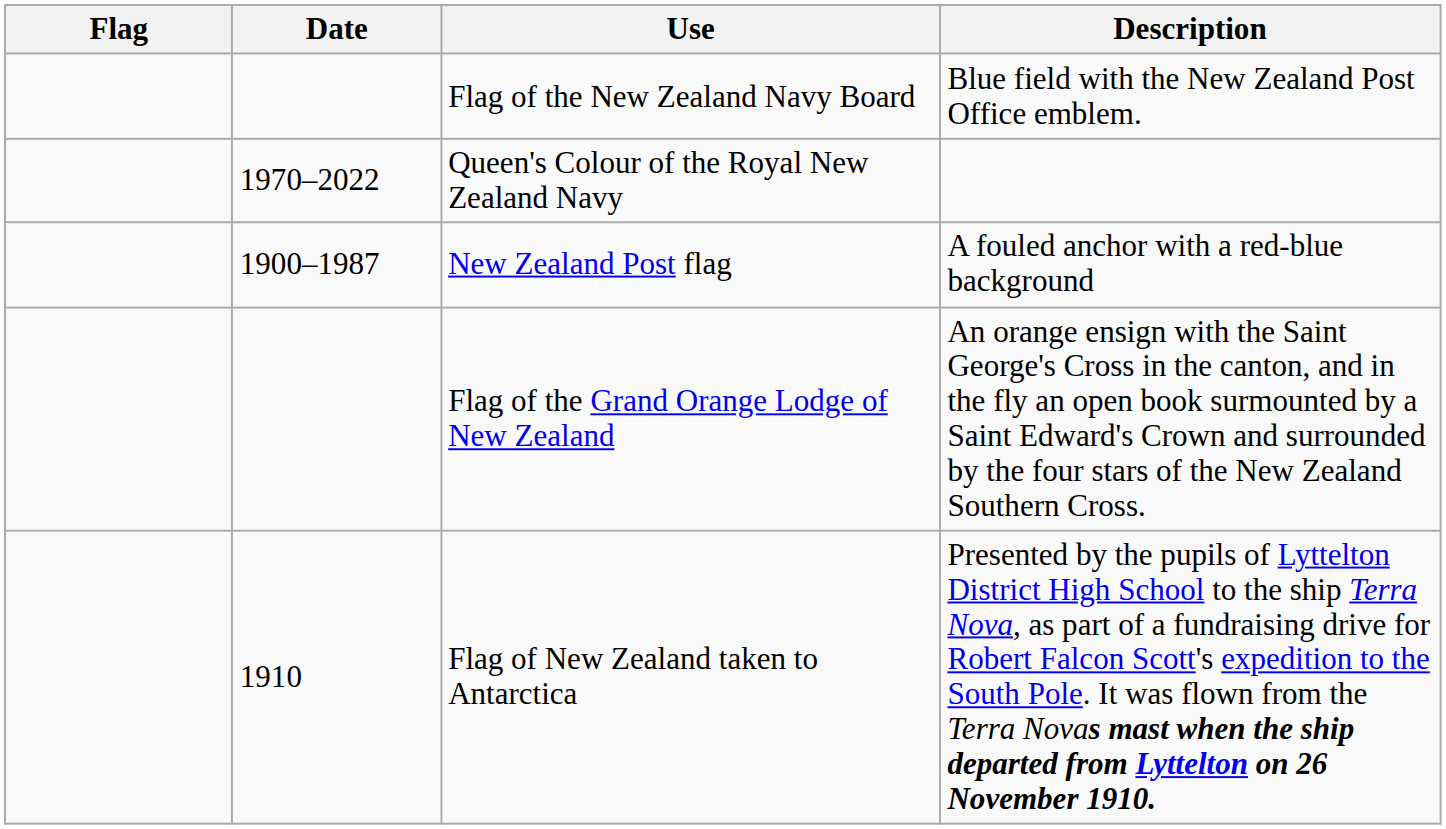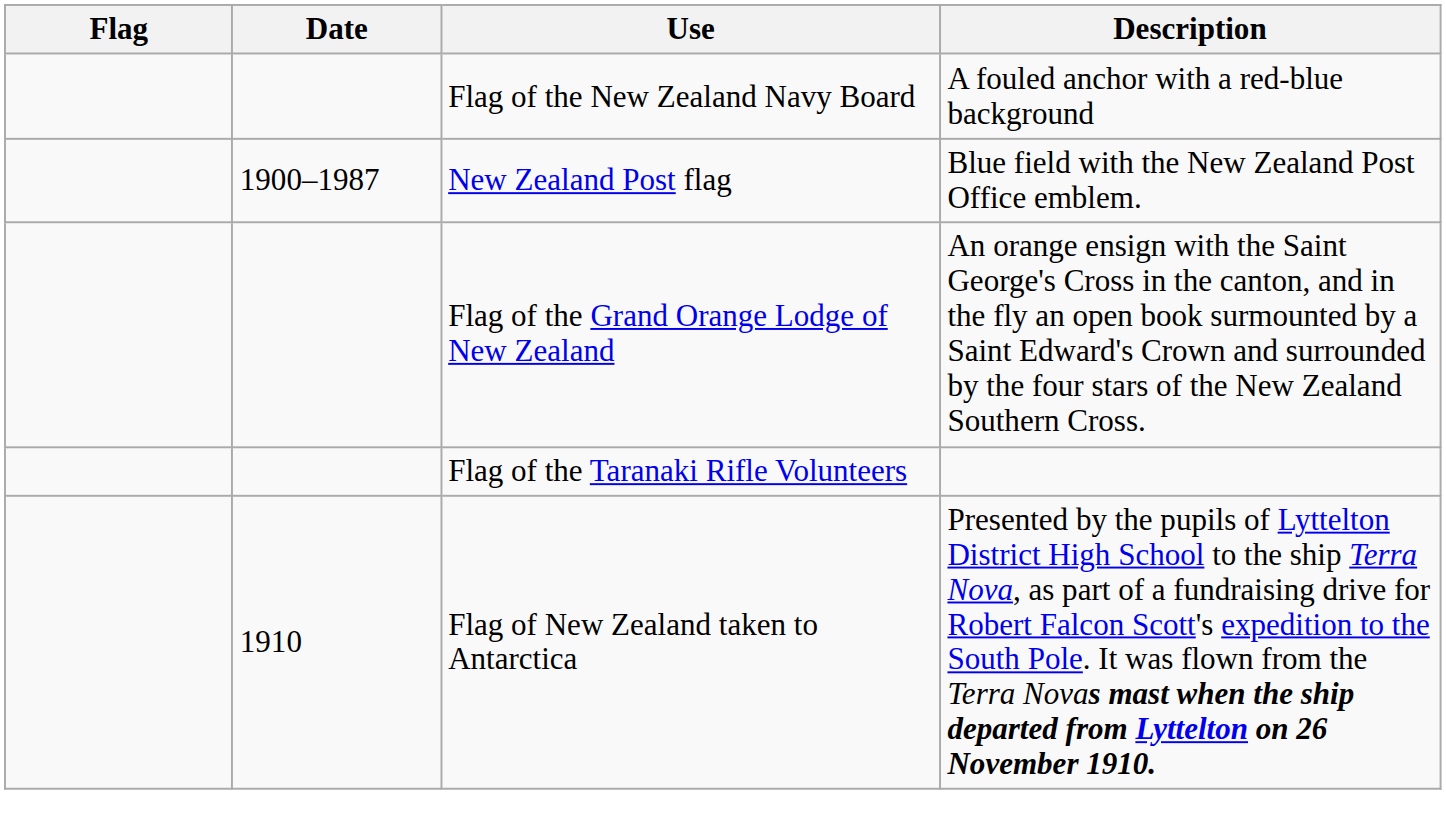 <table class="wikitable">
 <tr>
 <th style="width:110px;">Flag</th>
 <th style="width:100px;">Date</th>
 <th style="width:250px;">Use</th>
 <th style="width:250px;">Description</th>
 </tr>
 <tr>
 <td></td>
 <td></td>
 <td>Flag of the New Zealand Navy Board</td>
-<td>Blue field with the New Zealand Post Office emblem.</td>
-</tr>
-<tr>
-<td></td>
-<td>1970–2022</td>
-<td>Queen's Colour of the Royal New Zealand Navy</td>
-<td></td>
+<td>A fouled anchor with a red-blue background</td>
 </tr>
 <tr>
 <td></td>
 <td>1900–1987</td>
 <td><a href='#'>New Zealand Post</a> flag</td>
-<td>A fouled anchor with a red-blue background</td>
+<td>Blue field with the New Zealand Post Office emblem.</td>
 </tr>
 <tr>
 <td></td>
 <td></td>
 <td>Flag of the <a href='#'>Grand Orange Lodge of New Zealand</a></td>
 <td>An orange ensign with the Saint George's Cross in the canton, and in the fly an open book surmounted by a Saint Edward's Crown and surrounded by the four stars of the New Zealand Southern Cross.</td>
 </tr>
 <tr>
 <td></td>
+<td></td>
+<td>Flag of the <a href='#'>Taranaki Rifle Volunteers</a></td>
+<td></td>
+</tr>
+<tr>
+<td></td>
 <td>1910</td>
 <td>Flag of New Zealand taken to Antarctica</td>
 <td>Presented by the pupils of <a href='#'>Lyttelton District High School</a> to the ship <em><a href='#'>Terra Nova</a></em>, as part of a fundraising drive for <a href='#'>Robert Falcon Scott</a>'s <a href='#'>expedition to the South Pole</a>. It was flown from the <em>Terra Nova<strong>s mast when the ship departed from <a href='#'>Lyttelton</a> on 26 November 1910.</td>
 </tr>
 </table>
